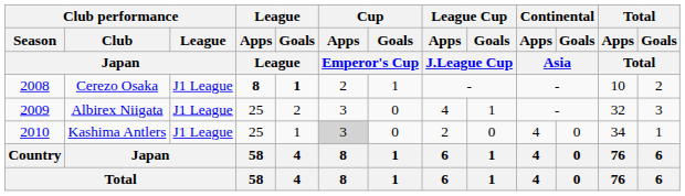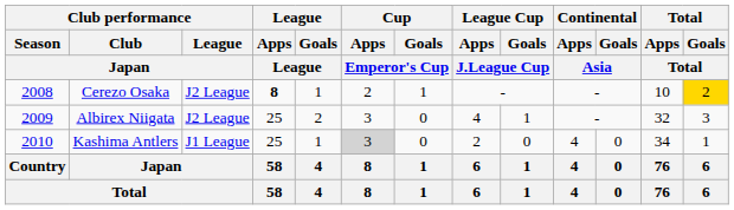 <table class="wikitable" style="text-align:center;">
 <tr>
 <th colspan=3>Club performance</th>
 <th colspan=2>League</th>
 <th colspan=2>Cup</th>
 <th colspan=2>League Cup</th>
 <th colspan=2>Continental</th>
 <th colspan=2>Total</th>
 </tr>
 <tr>
 <th>Season</th>
 <th>Club</th>
 <th>League</th>
 <th>Apps</th>
 <th>Goals</th>
 <th>Apps</th>
 <th>Goals</th>
 <th>Apps</th>
 <th>Goals</th>
 <th>Apps</th>
 <th>Goals</th>
 <th>Apps</th>
 <th>Goals</th>
 </tr>
 <tr>
 <th colspan=3>Japan</th>
 <th colspan=2>League</th>
 <th colspan=2><a href='#'>Emperor's Cup</a></th>
 <th colspan=2><a href='#'>J.League Cup</a></th>
 <th colspan=2><a href='#'>Asia</a></th>
 <th colspan=2>Total</th>
 </tr>
 <tr>
 <td><a href='#'>2008</a></td>
 <td><a href='#'>Cerezo Osaka</a></td>
-<td><a href='#'>J1 League</a></td>
+<td><a href='#'>J2 League</a></td>
 <td><strong>8</strong></td>
-<td><strong>1</strong></td>
+<td>1</td>
 <td>2</td>
 <td>1</td>
 <td colspan="2">-</td>
 <td colspan="2">-</td>
 <td>10</td>
-<td>2</td>
+<td style="background: gold;">2</td>
 </tr>
 <tr>
 <td><a href='#'>2009</a></td>
 <td><a href='#'>Albirex Niigata</a></td>
-<td><a href='#'>J1 League</a></td>
+<td><a href='#'>J2 League</a></td>
 <td>25</td>
 <td>2</td>
 <td>3</td>
 <td>0</td>
 <td>4</td>
 <td>1</td>
 <td colspan="2">-</td>
 <td>32</td>
 <td>3</td>
 </tr>
 <tr>
 <td><a href='#'>2010</a></td>
 <td><a href='#'>Kashima Antlers</a></td>
 <td><a href='#'>J1 League</a></td>
 <td>25</td>
 <td>1</td>
 <td style="background: lightgrey;">3</td>
 <td>0</td>
 <td>2</td>
 <td>0</td>
 <td>4</td>
 <td>0</td>
 <td>34</td>
 <td>1</td>
 </tr>
 <tr>
 <th rowspan=1>Country</th>
 <th colspan=2>Japan</th>
 <th>58</th>
 <th>4</th>
 <th>8</th>
 <th>1</th>
 <th>6</th>
 <th>1</th>
 <th>4</th>
 <th>0</th>
 <th>76</th>
 <th>6</th>
 </tr>
 <tr>
 <th colspan=3>Total</th>
 <th>58</th>
 <th>4</th>
 <th>8</th>
 <th>1</th>
 <th>6</th>
 <th>1</th>
 <th>4</th>
 <th>0</th>
 <th>76</th>
 <th>6</th>
 </tr>
 </table>
